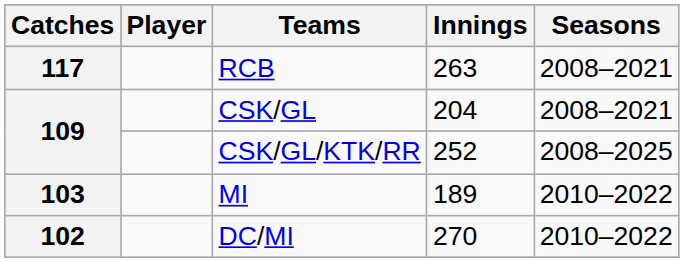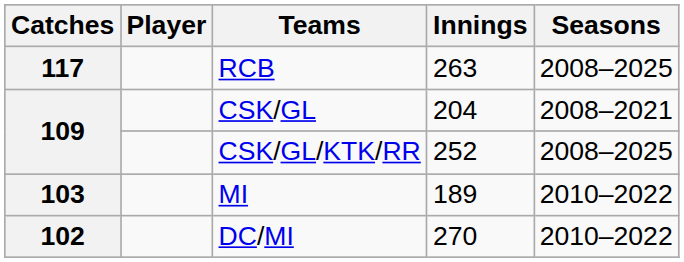 <table class="wikitable">
 <tr>
 <th>Catches</th>
 <th>Player</th>
 <th>Teams</th>
 <th>Innings</th>
 <th>Seasons</th>
 </tr>
 <tr>
 <th>117</th>
 <td></td>
 <td><a href='#'>RCB</a></td>
 <td>263</td>
-<td>2008–2021</td>
+<td>2008–2025</td>
 </tr>
 <tr>
 <th rowspan=2>109</th>
 <td></td>
 <td><a href='#'>CSK</a>/<a href='#'>GL</a></td>
 <td>204</td>
 <td>2008–2021</td>
 </tr>
 <tr>
 <td></td>
 <td><a href='#'>CSK</a>/<a href='#'>GL</a>/<a href='#'>KTK</a>/<a href='#'>RR</a></td>
 <td>252</td>
 <td>2008–2025</td>
 </tr>
 <tr>
 <th>103</th>
 <td></td>
 <td><a href='#'>MI</a></td>
 <td>189</td>
 <td>2010–2022</td>
 </tr>
 <tr>
 <th>102</th>
 <td></td>
 <td><a href='#'>DC</a>/<a href='#'>MI</a></td>
 <td>270</td>
 <td>2010–2022</td>
 </tr>
 </table>
